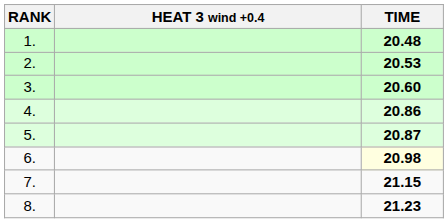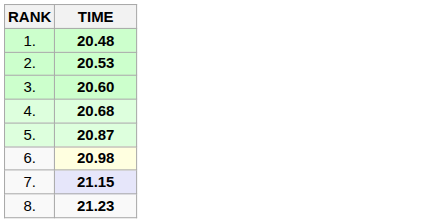 <table class="wikitable" style="border-collapse: collapse; font-size: 90%;">
 <tr>
 <th>RANK</th>
-<th style="width: 20em">HEAT 3 <small>wind +0.4</small></th>
 <th style="width: 5em">TIME</th>
 </tr>
 <tr style="background:#ccffcc;">
 <td align="center">1.</td>
-<td></td>
 <td align="center"><strong>20.48</strong></td>
 </tr>
 <tr style="background:#ccffcc;">
 <td align="center">2.</td>
-<td></td>
 <td align="center"><strong>20.53</strong></td>
 </tr>
 <tr style="background:#ccffcc;">
 <td align="center">3.</td>
-<td></td>
 <td align="center"><strong>20.60</strong></td>
 </tr>
 <tr style="background:#ddffdd;">
 <td align="center">4.</td>
-<td></td>
-<td align="center"><strong>20.86</strong></td>
+<td align="center"><strong>20.68</strong></td>
 </tr>
 <tr style="background:#ddffdd;">
 <td align="center">5.</td>
-<td></td>
 <td align="center"><strong>20.87</strong></td>
 </tr>
 <tr>
 <td align="center">6.</td>
-<td></td>
 <td align="center" style="background: lightyellow;"><strong>20.98</strong></td>
 </tr>
 <tr>
 <td align="center">7.</td>
-<td></td>
-<td align="center"><strong>21.15</strong></td>
+<td align="center" style="background: lavender;"><strong>21.15</strong></td>
 </tr>
 <tr>
 <td align="center">8.</td>
-<td></td>
 <td align="center"><strong>21.23</strong></td>
 </tr>
 </table>
